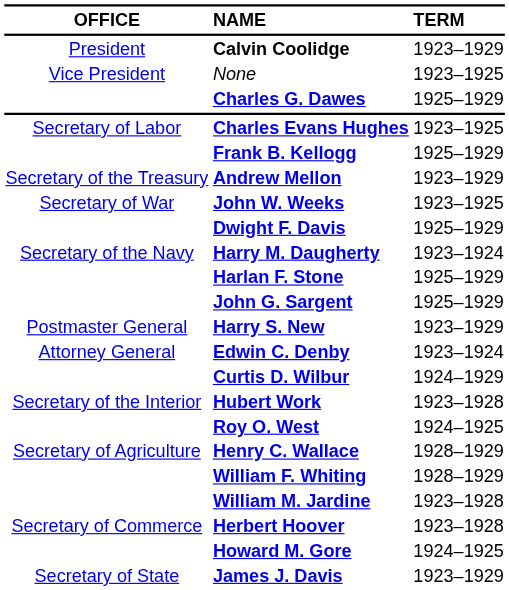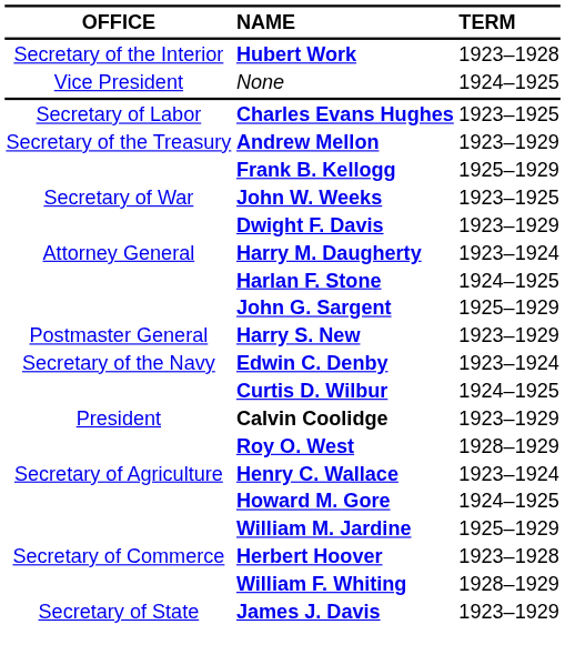 <table class="toccolours" align="left">
 <tr>
 <th bgcolor="#000000" colspan="3"></th>
 </tr>
 <tr>
 <td align="center"><strong>OFFICE</strong></td>
 <td align="left"><strong>NAME</strong></td>
 <td align="left"><strong>TERM</strong></td>
 </tr>
 <tr>
 <th bgcolor="#000000" colspan="3"></th>
 </tr>
 <tr>
-<td align="center"><a href='#'>President</a></td>
-<td align="left"><strong>Calvin Coolidge</strong></td>
-<td align="left">1923–1929</td>
+<td align="center"><a href='#'>Secretary of the Interior</a></td>
+<td align="left"><strong><a href='#'>Hubert Work</a></strong></td>
+<td align="left">1923–1928</td>
 </tr>
 <tr>
 <td align="center"><a href='#'>Vice President</a></td>
 <td align="left"><em>None</em></td>
-<td align="left">1923–1925</td>
-</tr>
-<tr>
-<td align="left"> </td>
-<td align="left"><strong><a href='#'>Charles G. Dawes</a></strong></td>
-<td align="left">1925–1929</td>
+<td align="left">1924–1925</td>
 </tr>
 <tr>
 <th bgcolor="#000000" colspan="3"></th>
 </tr>
 <tr>
 <td align="center"><a href='#'>Secretary of Labor</a></td>
 <td align="left"><strong><a href='#'>Charles Evans Hughes</a></strong></td>
 <td align="left">1923–1925</td>
 </tr>
 <tr>
+<td align="center"><a href='#'>Secretary of the Treasury</a></td>
+<td align="left"><strong><a href='#'>Andrew Mellon</a></strong></td>
+<td align="left">1923–1929</td>
+</tr>
+<tr>
 <td align="left"> </td>
 <td align="left"><strong><a href='#'>Frank B. Kellogg</a></strong></td>
 <td align="left">1925–1929</td>
-</tr>
-<tr>
-<td align="center"><a href='#'>Secretary of the Treasury</a></td>
-<td align="left"><strong><a href='#'>Andrew Mellon</a></strong></td>
-<td align="left">1923–1929</td>
 </tr>
 <tr>
 <td align="center"><a href='#'>Secretary of War</a></td>
 <td align="left"><strong><a href='#'>John W. Weeks</a></strong></td>
 <td align="left">1923–1925</td>
 </tr>
 <tr>
 <td align="left"> </td>
 <td align="left"><strong><a href='#'>Dwight F. Davis</a></strong></td>
-<td align="left">1925–1929</td>
+<td align="left">1923–1929</td>
 </tr>
 <tr>
-<td align="center"><a href='#'>Secretary of the Navy</a></td>
+<td align="center"><a href='#'>Attorney General</a></td>
 <td align="left"><strong><a href='#'>Harry M. Daugherty</a></strong></td>
 <td align="left">1923–1924</td>
 </tr>
 <tr>
 <td align="left"> </td>
 <td align="left"><strong><a href='#'>Harlan F. Stone</a></strong></td>
-<td align="left">1925–1929</td>
+<td align="left">1924–1925</td>
 </tr>
 <tr>
 <td align="left"> </td>
 <td align="left"><strong><a href='#'>John G. Sargent</a></strong></td>
 <td align="left">1925–1929</td>
 </tr>
 <tr>
 <td align="center"><a href='#'>Postmaster General</a></td>
 <td align="left"><strong><a href='#'>Harry S. New</a></strong></td>
 <td align="left">1923–1929</td>
 </tr>
 <tr>
-<td align="center"><a href='#'>Attorney General</a></td>
+<td align="center"><a href='#'>Secretary of the Navy</a></td>
 <td align="left"><strong><a href='#'>Edwin C. Denby</a></strong></td>
 <td align="left">1923–1924</td>
 </tr>
 <tr>
 <td align="left"> </td>
 <td align="left"><strong><a href='#'>Curtis D. Wilbur</a></strong></td>
-<td align="left">1924–1929</td>
+<td align="left">1924–1925</td>
 </tr>
 <tr>
-<td align="center"><a href='#'>Secretary of the Interior</a></td>
-<td align="left"><strong><a href='#'>Hubert Work</a></strong></td>
-<td align="left">1923–1928</td>
+<td align="center"><a href='#'>President</a></td>
+<td align="left"><strong>Calvin Coolidge</strong></td>
+<td align="left">1923–1929</td>
 </tr>
 <tr>
 <td align="left"> </td>
 <td align="left"><strong><a href='#'>Roy O. West</a></strong></td>
-<td align="left">1924–1925</td>
+<td align="left">1928–1929</td>
 </tr>
 <tr>
 <td align="center"><a href='#'>Secretary of Agriculture</a></td>
 <td align="left"><strong><a href='#'>Henry C. Wallace</a></strong></td>
-<td align="left">1928–1929</td>
+<td align="left">1923–1924</td>
 </tr>
 <tr>
 <td align="left"> </td>
-<td align="left"><strong><a href='#'>William F. Whiting</a></strong></td>
-<td align="left">1928–1929</td>
+<td align="left"><strong><a href='#'>Howard M. Gore</a></strong></td>
+<td align="left">1924–1925</td>
 </tr>
 <tr>
 <td align="left"> </td>
 <td align="left"><strong><a href='#'>William M. Jardine</a></strong></td>
-<td align="left">1923–1928</td>
+<td align="left">1925–1929</td>
 </tr>
 <tr>
 <td align="center"><a href='#'>Secretary of Commerce</a></td>
 <td align="left"><strong><a href='#'>Herbert Hoover</a></strong></td>
 <td align="left">1923–1928</td>
 </tr>
 <tr>
 <td align="left"> </td>
-<td align="left"><strong><a href='#'>Howard M. Gore</a></strong></td>
-<td align="left">1924–1925</td>
+<td align="left"><strong><a href='#'>William F. Whiting</a></strong></td>
+<td align="left">1928–1929</td>
 </tr>
 <tr>
 <td align="center"><a href='#'>Secretary of State</a></td>
 <td align="left"><strong><a href='#'>James J. Davis</a></strong></td>
 <td align="left">1923–1929</td>
 </tr>
 </table>
